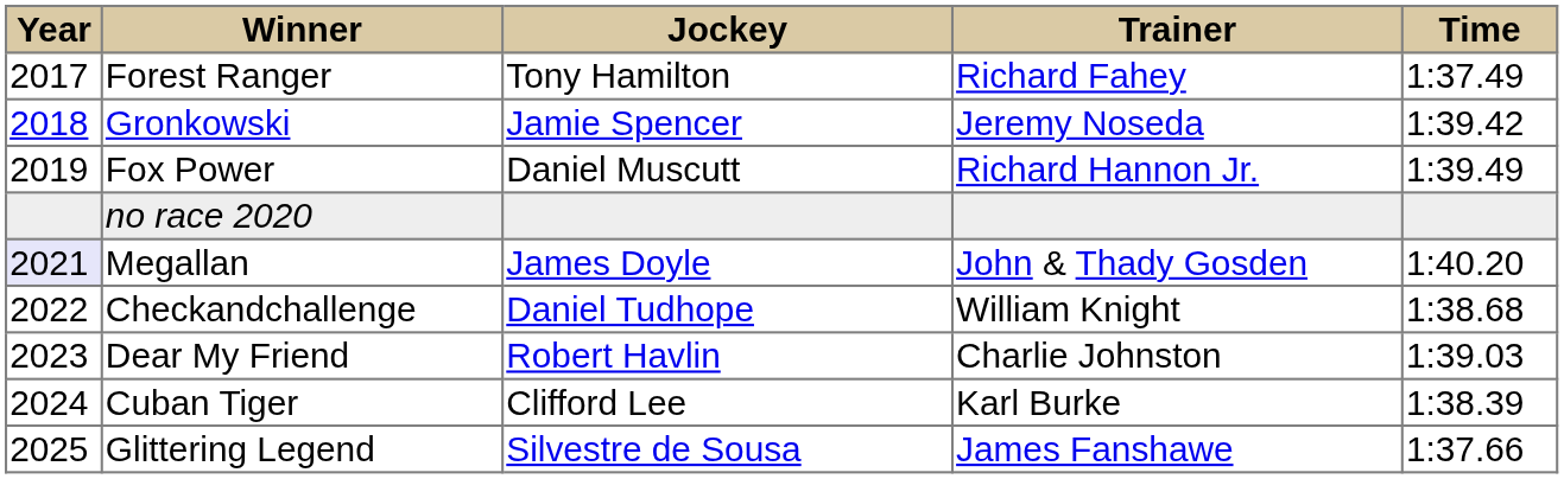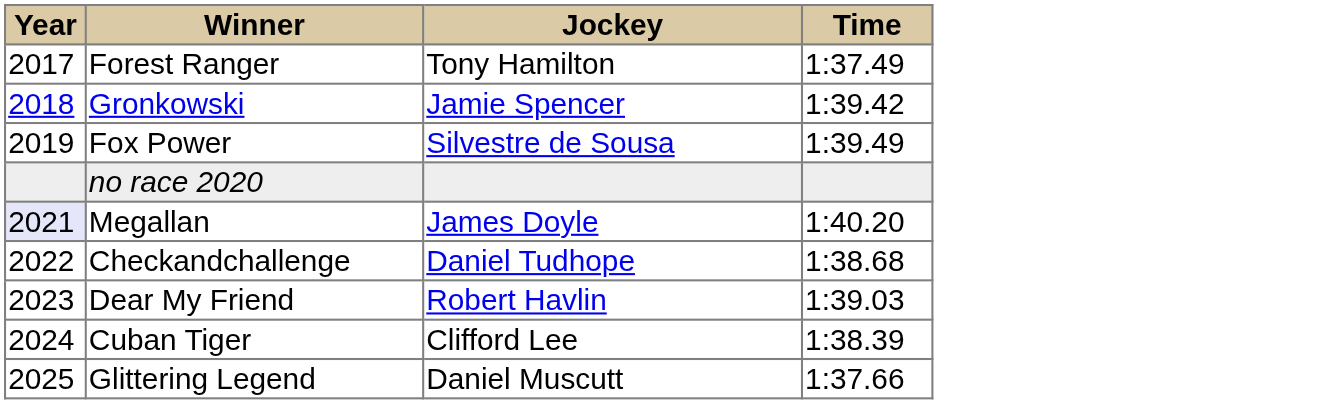 <table class = "sortable" | border="1" style="border-collapse: collapse; font-size:90%">
 <tr bgcolor="#DACAA5" align="center">
 <th style="width:36px"><strong>Year</strong></th>
 <th style="width:160px"><strong>Winner</strong></th>
 <th style="width:180px"><strong>Jockey</strong></th>
-<th style="width:180px"><strong>Trainer</strong></th>
 <th style="width:60px"><strong>Time</strong></th>
 </tr>
 <tr>
 <td>2017</td>
 <td>Forest Ranger</td>
 <td>Tony Hamilton</td>
-<td><a href='#'>Richard Fahey</a></td>
 <td>1:37.49</td>
 </tr>
 <tr>
 <td><a href='#'>2018</a></td>
 <td><a href='#'>Gronkowski</a></td>
 <td><a href='#'>Jamie Spencer</a></td>
-<td><a href='#'>Jeremy Noseda</a></td>
 <td>1:39.42</td>
 </tr>
 <tr>
 <td>2019</td>
 <td>Fox Power</td>
-<td>Daniel Muscutt</td>
-<td><a href='#'>Richard Hannon Jr.</a></td>
+<td><a href='#'>Silvestre de Sousa</a></td>
 <td>1:39.49</td>
 </tr>
 <tr bgcolor="#eeeeee">
 <td data-sort-value="2020"></td>
 <td><em>no race 2020</em> </td>
 <td></td>
 <td></td>
-<td></td>
 </tr>
 <tr>
 <td style="background: lavender;">2021</td>
 <td>Megallan</td>
 <td><a href='#'>James Doyle</a></td>
-<td><a href='#'>John</a> & <a href='#'>Thady Gosden</a></td>
 <td>1:40.20</td>
 </tr>
 <tr>
 <td>2022</td>
 <td>Checkandchallenge </td>
 <td><a href='#'>Daniel Tudhope</a></td>
-<td>William Knight</td>
 <td>1:38.68</td>
 </tr>
 <tr>
 <td>2023</td>
 <td>Dear My Friend </td>
 <td><a href='#'>Robert Havlin</a></td>
-<td>Charlie Johnston</td>
 <td>1:39.03</td>
 </tr>
 <tr>
 <td>2024</td>
 <td>Cuban Tiger</td>
 <td>Clifford Lee</td>
-<td>Karl Burke</td>
 <td>1:38.39</td>
 </tr>
 <tr>
 <td>2025</td>
 <td>Glittering Legend</td>
-<td><a href='#'>Silvestre de Sousa</a></td>
-<td><a href='#'>James Fanshawe</a></td>
+<td>Daniel Muscutt</td>
 <td>1:37.66</td>
 </tr>
 </table>
